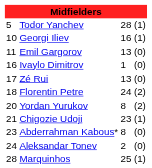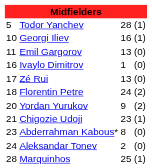 <table class="toccolours" border="0" cellpadding="2" cellspacing="0" align="left" style="margin:0.5em;">
 <tr>
 <th colspan="4" align="center" bgcolor="#FF2020"><span>Midfielders</span></th>
 </tr>
 <tr>
 <td>5</td>
 <td> <a href='#'>Todor Yanchev</a></td>
 <td>28</td>
 <td>(1)</td>
 </tr>
 <tr>
 <td>10</td>
 <td> <a href='#'>Georgi Iliev</a></td>
 <td>16</td>
 <td>(1)</td>
 </tr>
 <tr>
 <td>11</td>
 <td> <a href='#'>Emil Gargorov</a></td>
 <td>13</td>
 <td>(0)</td>
 </tr>
 <tr>
 <td>16</td>
 <td> <a href='#'>Ivaylo Dimitrov</a></td>
 <td>1</td>
 <td>(0)</td>
 </tr>
 <tr>
 <td>17</td>
 <td> <a href='#'>Zé Rui</a></td>
 <td>13</td>
 <td>(0)</td>
 </tr>
 <tr>
 <td>18</td>
 <td> <a href='#'>Florentin Petre</a></td>
 <td>24</td>
 <td>(2)</td>
 </tr>
 <tr>
 <td>20</td>
 <td> <a href='#'>Yordan Yurukov</a></td>
-<td>8</td>
+<td>9</td>
 <td>(2)</td>
 </tr>
 <tr>
 <td>21</td>
 <td> <a href='#'>Chigozie Udoji</a></td>
 <td>23</td>
 <td>(1)</td>
 </tr>
 <tr>
 <td>23</td>
 <td> <a href='#'>Abderrahman Kabous</a>*</td>
 <td>8</td>
 <td>(0)</td>
 </tr>
 <tr>
 <td>24</td>
 <td> <a href='#'>Aleksandar Tonev</a></td>
 <td>2</td>
 <td>(0)</td>
 </tr>
 <tr>
 <td>28</td>
 <td> <a href='#'>Marquinhos</a></td>
 <td>25</td>
 <td>(1)</td>
 </tr>
 <tr>
 </tr>
 </table>
